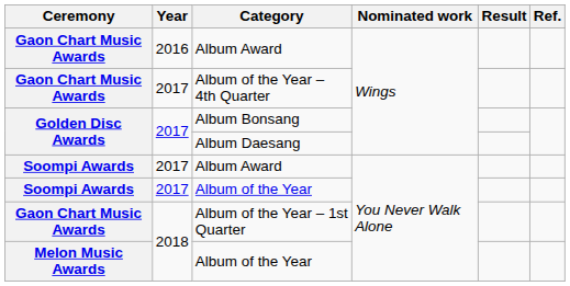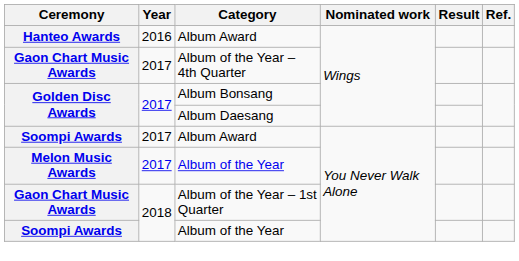 <table class="wikitable plainrowheaders">
 <tr>
 <th>Ceremony</th>
 <th>Year</th>
 <th>Category</th>
 <th>Nominated work</th>
 <th>Result</th>
 <th>Ref.</th>
 </tr>
 <tr>
-<th scope="row"><a href='#'>Gaon Chart Music Awards</a></th>
+<th scope="row"><a href='#'>Hanteo Awards</a></th>
 <td>2016</td>
 <td>Album Award</td>
 <td rowspan="4"><em>Wings</em></td>
 <td></td>
 <td></td>
 </tr>
 <tr>
 <th scope="row"><a href='#'>Gaon Chart Music Awards</a></th>
 <td>2017</td>
 <td>Album of the Year – 4th Quarter</td>
 <td></td>
 <td></td>
 </tr>
 <tr>
 <th rowspan="2" scope="row"><a href='#'>Golden Disc Awards</a></th>
 <td rowspan="2"><a href='#'>2017</a></td>
 <td>Album Bonsang</td>
 <td></td>
 <td rowspan="2"></td>
 </tr>
 <tr>
 <td>Album Daesang</td>
 <td></td>
 </tr>
 <tr>
 <th scope="row"><a href='#'>Soompi Awards</a></th>
 <td>2017</td>
 <td>Album Award</td>
 <td rowspan="4"><em>You Never Walk Alone</em></td>
 <td></td>
 <td></td>
 </tr>
 <tr>
-<th scope="row"><a href='#'>Soompi Awards</a></th>
+<th scope="row"><a href='#'>Melon Music Awards</a></th>
 <td><a href='#'>2017</a></td>
 <td><a href='#'>Album of the Year</a></td>
 <td></td>
 <td></td>
 </tr>
 <tr>
 <th scope="row"><a href='#'>Gaon Chart Music Awards</a></th>
 <td rowspan="2">2018</td>
 <td>Album of the Year – 1st Quarter</td>
 <td></td>
 <td></td>
 </tr>
 <tr>
-<th scope="row"><a href='#'>Melon Music Awards</a></th>
+<th scope="row"><a href='#'>Soompi Awards</a></th>
 <td>Album of the Year</td>
 <td></td>
 <td></td>
 </tr>
 </table>
